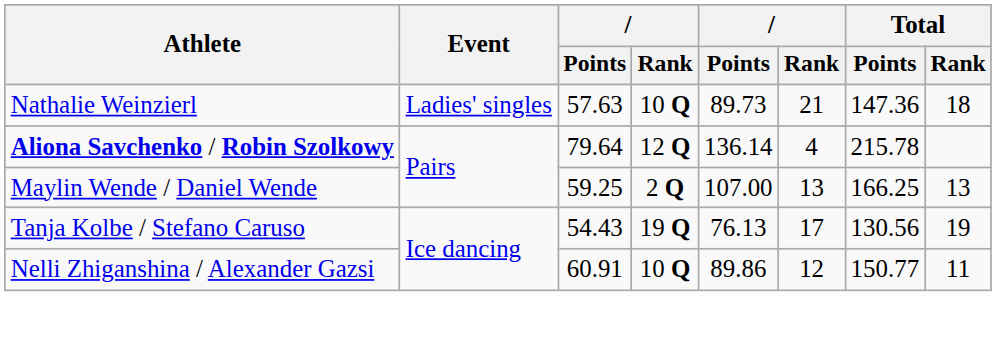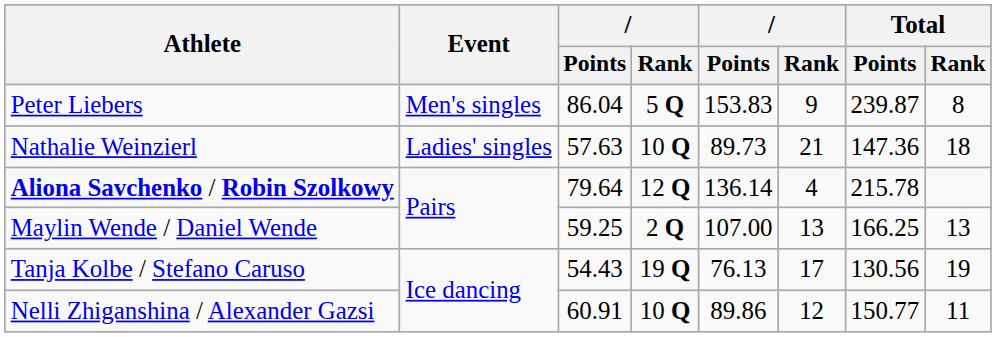 <table class="wikitable" style="font-size:90%">
 <tr>
 <th rowspan="2">Athlete</th>
 <th rowspan="2">Event</th>
 <th colspan="2">/</th>
 <th colspan="2">/</th>
 <th colspan="2">Total</th>
 </tr>
 <tr style="font-size:95%">
 <th>Points</th>
 <th>Rank</th>
 <th>Points</th>
 <th>Rank</th>
 <th>Points</th>
 <th>Rank</th>
+</tr>
+<tr align=center>
+<td align=left><a href='#'>Peter Liebers</a></td>
+<td align=left><a href='#'>Men's singles</a></td>
+<td>86.04</td>
+<td>5 <strong>Q</strong></td>
+<td>153.83</td>
+<td>9</td>
+<td>239.87</td>
+<td>8</td>
 </tr>
 <tr align=center>
 <td align=left><a href='#'>Nathalie Weinzierl</a></td>
 <td align=left><a href='#'>Ladies' singles</a></td>
 <td>57.63</td>
 <td>10 <strong>Q</strong></td>
 <td>89.73</td>
 <td>21</td>
 <td>147.36</td>
 <td>18</td>
 </tr>
 <tr align=center>
 <td align=left><strong><a href='#'>Aliona Savchenko</a></strong> / <strong><a href='#'>Robin Szolkowy</a></strong></td>
 <td align=left rowspan=2><a href='#'>Pairs</a></td>
 <td>79.64</td>
 <td>12 <strong>Q</strong></td>
 <td>136.14</td>
 <td>4</td>
 <td>215.78</td>
 <td></td>
 </tr>
 <tr align=center>
 <td align=left><a href='#'>Maylin Wende</a> / <a href='#'>Daniel Wende</a></td>
 <td>59.25</td>
 <td>2 <strong>Q</strong></td>
 <td>107.00</td>
 <td>13</td>
 <td>166.25</td>
 <td>13</td>
 </tr>
 <tr align=center>
 <td align=left><a href='#'>Tanja Kolbe</a> / <a href='#'>Stefano Caruso</a></td>
 <td align=left rowspan=2><a href='#'>Ice dancing</a></td>
 <td>54.43</td>
 <td>19 <strong>Q</strong></td>
 <td>76.13</td>
 <td>17</td>
 <td>130.56</td>
 <td>19</td>
 </tr>
 <tr align=center>
 <td align=left><a href='#'>Nelli Zhiganshina</a> / <a href='#'>Alexander Gazsi</a></td>
 <td>60.91</td>
 <td>10 <strong>Q</strong></td>
 <td>89.86</td>
 <td>12</td>
 <td>150.77</td>
 <td>11</td>
 </tr>
 </table>
